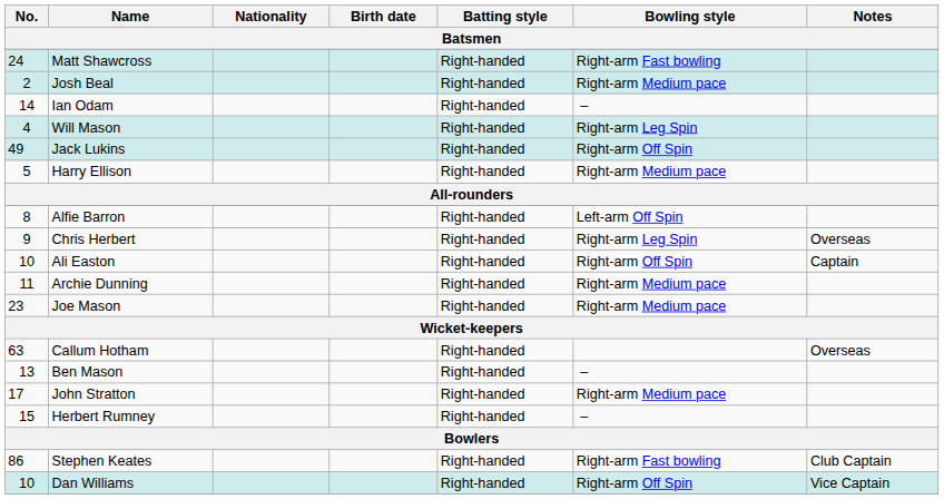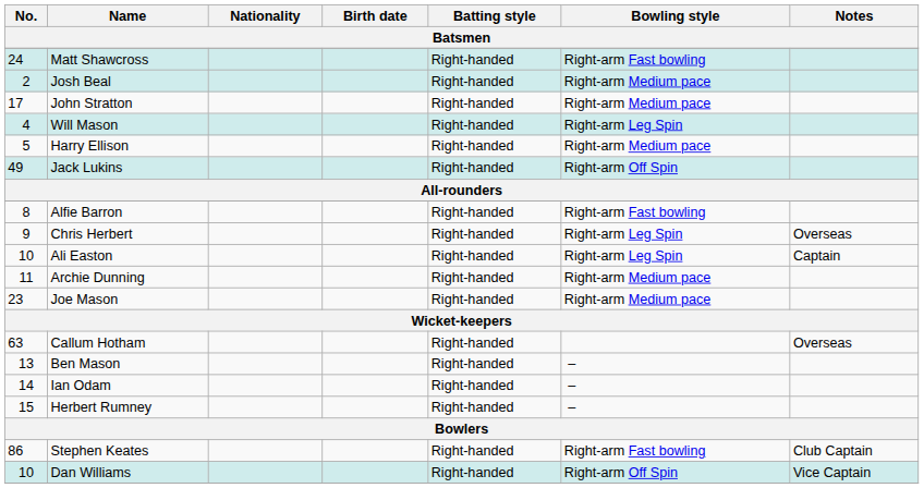 <table class="wikitable"  style="font-size:95%; width:80%;">
 <tr>
 <th>No.</th>
 <th>Name</th>
 <th>Nationality</th>
 <th>Birth date</th>
 <th>Batting style</th>
 <th>Bowling style</th>
 <th>Notes</th>
 </tr>
 <tr>
 <th colspan="7">Batsmen</th>
 </tr>
 <tr>
 </tr>
 <tr style="background:#cfecec;">
 <td style="text-align:centre">24</td>
 <td>Matt Shawcross</td>
 <td></td>
 <td></td>
 <td>Right-handed</td>
 <td>Right-arm <a href='#'>Fast bowling</a></td>
 <td></td>
 </tr>
 <tr style="background:#cfecec;">
 <td style="text-align:center">2</td>
 <td>Josh Beal</td>
 <td></td>
 <td></td>
 <td>Right-handed</td>
 <td>Right-arm <a href='#'>Medium pace</a></td>
 <td></td>
 </tr>
 <tr>
-<td style="text-align:center">14</td>
-<td>Ian Odam</td>
+<td style="text-align:centre">17</td>
+<td>John Stratton</td>
 <td></td>
 <td></td>
 <td>Right-handed</td>
-<td> –</td>
+<td>Right-arm <a href='#'>Medium pace</a></td>
 <td></td>
 </tr>
 <tr style="background:#cfecec;">
 <td style="text-align:center">4</td>
 <td>Will Mason</td>
 <td></td>
 <td></td>
 <td>Right-handed</td>
 <td>Right-arm <a href='#'>Leg Spin</a></td>
 <td></td>
 </tr>
+<tr>
+<td style="text-align:center">5</td>
+<td>Harry Ellison</td>
+<td></td>
+<td></td>
+<td>Right-handed</td>
+<td>Right-arm <a href='#'>Medium pace</a></td>
+<td></td>
+</tr>
 <tr style="background:#cfecec;">
 <td style="text-align:centre">49</td>
 <td>Jack Lukins</td>
 <td></td>
 <td></td>
 <td>Right-handed</td>
 <td>Right-arm <a href='#'>Off Spin</a></td>
-<td></td>
-</tr>
-<tr>
-<td style="text-align:center">5</td>
-<td>Harry Ellison</td>
-<td></td>
-<td></td>
-<td>Right-handed</td>
-<td>Right-arm <a href='#'>Medium pace</a></td>
 <td></td>
 </tr>
 <tr style="background:#cfecec;">
 <th colspan="7">All-rounders</th>
 </tr>
 <tr style="background:#cfecec;">
 </tr>
 <tr>
 <td style="text-align:center">8</td>
 <td>Alfie Barron</td>
 <td></td>
 <td></td>
 <td>Right-handed</td>
-<td>Left-arm <a href='#'>Off Spin</a></td>
+<td>Right-arm <a href='#'>Fast bowling</a></td>
 <td></td>
 </tr>
 <tr>
 <td style="text-align:center">9</td>
 <td>Chris Herbert</td>
 <td></td>
 <td></td>
 <td>Right-handed</td>
 <td>Right-arm <a href='#'>Leg Spin</a></td>
 <td>Overseas</td>
 </tr>
 <tr>
 <td style="text-align:center">10</td>
 <td>Ali Easton</td>
 <td></td>
 <td></td>
 <td>Right-handed</td>
-<td>Right-arm <a href='#'>Off Spin</a></td>
+<td>Right-arm <a href='#'>Leg Spin</a></td>
 <td>Captain</td>
 </tr>
 <tr>
 <td style="text-align:center">11</td>
 <td>Archie Dunning</td>
 <td></td>
 <td></td>
 <td>Right-handed</td>
 <td>Right-arm <a href='#'>Medium pace</a></td>
 <td></td>
 </tr>
 <tr>
 <td style="text-align:centre">23</td>
 <td>Joe Mason</td>
 <td></td>
 <td></td>
 <td>Right-handed</td>
 <td>Right-arm <a href='#'>Medium pace</a></td>
 <td></td>
 </tr>
 <tr>
 <th colspan="7">Wicket-keepers</th>
 </tr>
 <tr>
 <td style="text-align:centre">63</td>
 <td>Callum Hotham</td>
 <td></td>
 <td></td>
 <td>Right-handed</td>
 <td></td>
 <td>Overseas</td>
 </tr>
 <tr>
 <td style="text-align:center">13</td>
 <td>Ben Mason</td>
 <td></td>
 <td></td>
 <td>Right-handed</td>
 <td> –</td>
 <td></td>
 </tr>
 <tr>
-<td style="text-align:centre">17</td>
-<td>John Stratton</td>
+<td style="text-align:center">14</td>
+<td>Ian Odam</td>
 <td></td>
 <td></td>
 <td>Right-handed</td>
-<td>Right-arm <a href='#'>Medium pace</a></td>
+<td> –</td>
 <td></td>
 </tr>
 <tr>
 <td style="text-align:center">15</td>
 <td>Herbert Rumney</td>
 <td></td>
 <td></td>
 <td>Right-handed</td>
 <td> –</td>
 <td></td>
 </tr>
 <tr>
 <th colspan="7">Bowlers</th>
 </tr>
 <tr bgcolor=>
 <td style="text-align:centre">86</td>
 <td>Stephen Keates</td>
 <td></td>
 <td></td>
 <td>Right-handed</td>
 <td>Right-arm <a href='#'>Fast bowling</a></td>
 <td>Club Captain</td>
 </tr>
 <tr style="background:#cfecec;">
 <td style="text-align:center">10</td>
 <td>Dan Williams</td>
 <td></td>
 <td></td>
 <td>Right-handed</td>
 <td>Right-arm <a href='#'>Off Spin</a></td>
 <td>Vice Captain</td>
 </tr>
 <tr>
 </tr>
 </table>
